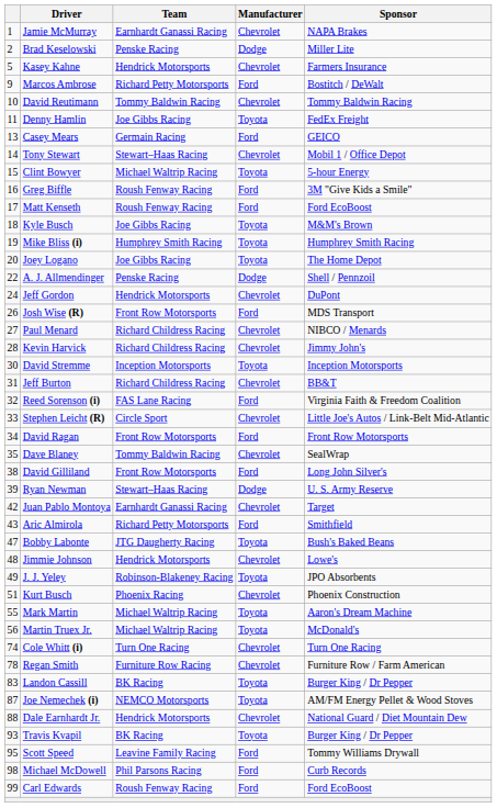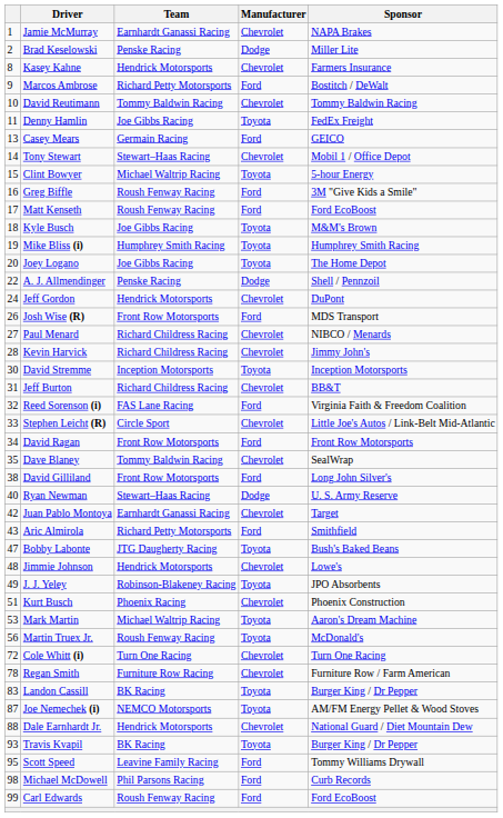 <table class="wikitable" style="font-size:95%">
 <tr>
 <th></th>
 <th>Driver</th>
 <th>Team</th>
 <th>Manufacturer</th>
 <th>Sponsor</th>
 </tr>
 <tr>
 <td>1</td>
 <td><a href='#'>Jamie McMurray</a></td>
 <td><a href='#'>Earnhardt Ganassi Racing</a></td>
 <td><a href='#'>Chevrolet</a></td>
 <td><a href='#'>NAPA Brakes</a></td>
 </tr>
 <tr>
 <td>2</td>
 <td><a href='#'>Brad Keselowski</a></td>
 <td><a href='#'>Penske Racing</a></td>
 <td><a href='#'>Dodge</a></td>
 <td><a href='#'>Miller Lite</a></td>
 </tr>
 <tr>
-<td>5</td>
+<td>8</td>
 <td><a href='#'>Kasey Kahne</a></td>
 <td><a href='#'>Hendrick Motorsports</a></td>
 <td><a href='#'>Chevrolet</a></td>
 <td><a href='#'>Farmers Insurance</a></td>
 </tr>
 <tr>
 <td>9</td>
 <td><a href='#'>Marcos Ambrose</a></td>
 <td><a href='#'>Richard Petty Motorsports</a></td>
 <td><a href='#'>Ford</a></td>
 <td><a href='#'>Bostitch</a> / <a href='#'>DeWalt</a></td>
 </tr>
 <tr>
 <td>10</td>
 <td><a href='#'>David Reutimann</a></td>
 <td><a href='#'>Tommy Baldwin Racing</a></td>
 <td><a href='#'>Chevrolet</a></td>
 <td><a href='#'>Tommy Baldwin Racing</a></td>
 </tr>
 <tr>
 <td>11</td>
 <td><a href='#'>Denny Hamlin</a></td>
 <td><a href='#'>Joe Gibbs Racing</a></td>
 <td><a href='#'>Toyota</a></td>
 <td><a href='#'>FedEx Freight</a></td>
 </tr>
 <tr>
 <td>13</td>
 <td><a href='#'>Casey Mears</a></td>
 <td><a href='#'>Germain Racing</a></td>
 <td><a href='#'>Ford</a></td>
 <td><a href='#'>GEICO</a></td>
 </tr>
 <tr>
 <td>14</td>
 <td><a href='#'>Tony Stewart</a></td>
 <td><a href='#'>Stewart–Haas Racing</a></td>
 <td><a href='#'>Chevrolet</a></td>
 <td><a href='#'>Mobil 1</a> / <a href='#'>Office Depot</a></td>
 </tr>
 <tr>
 <td>15</td>
 <td><a href='#'>Clint Bowyer</a></td>
 <td><a href='#'>Michael Waltrip Racing</a></td>
 <td><a href='#'>Toyota</a></td>
 <td><a href='#'>5-hour Energy</a></td>
 </tr>
 <tr>
 <td>16</td>
 <td><a href='#'>Greg Biffle</a></td>
 <td><a href='#'>Roush Fenway Racing</a></td>
 <td><a href='#'>Ford</a></td>
 <td><a href='#'>3M</a> "Give Kids a Smile"</td>
 </tr>
 <tr>
 <td>17</td>
 <td><a href='#'>Matt Kenseth</a></td>
 <td><a href='#'>Roush Fenway Racing</a></td>
 <td><a href='#'>Ford</a></td>
 <td><a href='#'>Ford EcoBoost</a></td>
 </tr>
 <tr>
 <td>18</td>
 <td><a href='#'>Kyle Busch</a></td>
 <td><a href='#'>Joe Gibbs Racing</a></td>
 <td><a href='#'>Toyota</a></td>
 <td><a href='#'>M&M's Brown</a></td>
 </tr>
 <tr>
 <td>19</td>
 <td><a href='#'>Mike Bliss</a> <strong>(i)</strong></td>
 <td><a href='#'>Humphrey Smith Racing</a></td>
 <td><a href='#'>Toyota</a></td>
 <td><a href='#'>Humphrey Smith Racing</a></td>
 </tr>
 <tr>
 <td>20</td>
 <td><a href='#'>Joey Logano</a></td>
 <td><a href='#'>Joe Gibbs Racing</a></td>
 <td><a href='#'>Toyota</a></td>
 <td><a href='#'>The Home Depot</a></td>
 </tr>
 <tr>
 <td>22</td>
 <td><a href='#'>A. J. Allmendinger</a></td>
 <td><a href='#'>Penske Racing</a></td>
 <td><a href='#'>Dodge</a></td>
 <td><a href='#'>Shell</a> / <a href='#'>Pennzoil</a></td>
 </tr>
 <tr>
 <td>24</td>
 <td><a href='#'>Jeff Gordon</a></td>
 <td><a href='#'>Hendrick Motorsports</a></td>
 <td><a href='#'>Chevrolet</a></td>
 <td><a href='#'>DuPont</a></td>
 </tr>
 <tr>
 <td>26</td>
 <td><a href='#'>Josh Wise</a> <strong>(R)</strong></td>
 <td><a href='#'>Front Row Motorsports</a></td>
 <td><a href='#'>Ford</a></td>
 <td>MDS Transport</td>
 </tr>
 <tr>
 <td>27</td>
 <td><a href='#'>Paul Menard</a></td>
 <td><a href='#'>Richard Childress Racing</a></td>
 <td><a href='#'>Chevrolet</a></td>
 <td>NIBCO / <a href='#'>Menards</a></td>
 </tr>
 <tr>
 <td>28</td>
 <td><a href='#'>Kevin Harvick</a></td>
 <td><a href='#'>Richard Childress Racing</a></td>
 <td><a href='#'>Chevrolet</a></td>
 <td><a href='#'>Jimmy John's</a></td>
 </tr>
 <tr>
 <td>30</td>
 <td><a href='#'>David Stremme</a></td>
 <td><a href='#'>Inception Motorsports</a></td>
 <td><a href='#'>Toyota</a></td>
 <td><a href='#'>Inception Motorsports</a></td>
 </tr>
 <tr>
 <td>31</td>
 <td><a href='#'>Jeff Burton</a></td>
 <td><a href='#'>Richard Childress Racing</a></td>
 <td><a href='#'>Chevrolet</a></td>
 <td><a href='#'>BB&T</a></td>
 </tr>
 <tr>
 <td>32</td>
 <td><a href='#'>Reed Sorenson</a> <strong>(i)</strong></td>
 <td><a href='#'>FAS Lane Racing</a></td>
 <td><a href='#'>Ford</a></td>
 <td>Virginia Faith & Freedom Coalition</td>
 </tr>
 <tr>
 <td>33</td>
 <td><a href='#'>Stephen Leicht</a> <strong>(R)</strong></td>
 <td><a href='#'>Circle Sport</a></td>
 <td><a href='#'>Chevrolet</a></td>
 <td><a href='#'>Little Joe's Autos</a> / Link-Belt Mid-Atlantic</td>
 </tr>
 <tr>
 <td>34</td>
 <td><a href='#'>David Ragan</a></td>
 <td><a href='#'>Front Row Motorsports</a></td>
 <td><a href='#'>Ford</a></td>
 <td><a href='#'>Front Row Motorsports</a></td>
 </tr>
 <tr>
 <td>35</td>
 <td><a href='#'>Dave Blaney</a></td>
 <td><a href='#'>Tommy Baldwin Racing</a></td>
 <td><a href='#'>Chevrolet</a></td>
 <td>SealWrap</td>
 </tr>
 <tr>
 <td>38</td>
 <td><a href='#'>David Gilliland</a></td>
 <td><a href='#'>Front Row Motorsports</a></td>
 <td><a href='#'>Ford</a></td>
 <td><a href='#'>Long John Silver's</a></td>
 </tr>
 <tr>
-<td>39</td>
+<td>40</td>
 <td><a href='#'>Ryan Newman</a></td>
 <td><a href='#'>Stewart–Haas Racing</a></td>
 <td><a href='#'>Dodge</a></td>
 <td><a href='#'>U. S. Army Reserve</a></td>
 </tr>
 <tr>
 <td>42</td>
 <td><a href='#'>Juan Pablo Montoya</a></td>
 <td><a href='#'>Earnhardt Ganassi Racing</a></td>
 <td><a href='#'>Chevrolet</a></td>
 <td><a href='#'>Target</a></td>
 </tr>
 <tr>
 <td>43</td>
 <td><a href='#'>Aric Almirola</a></td>
 <td><a href='#'>Richard Petty Motorsports</a></td>
 <td><a href='#'>Ford</a></td>
 <td><a href='#'>Smithfield</a></td>
 </tr>
 <tr>
 <td>47</td>
 <td><a href='#'>Bobby Labonte</a></td>
 <td><a href='#'>JTG Daugherty Racing</a></td>
 <td><a href='#'>Toyota</a></td>
 <td><a href='#'>Bush's Baked Beans</a></td>
 </tr>
 <tr>
 <td>48</td>
 <td><a href='#'>Jimmie Johnson</a></td>
 <td><a href='#'>Hendrick Motorsports</a></td>
 <td><a href='#'>Chevrolet</a></td>
 <td><a href='#'>Lowe's</a></td>
 </tr>
 <tr>
 <td>49</td>
 <td><a href='#'>J. J. Yeley</a></td>
 <td><a href='#'>Robinson-Blakeney Racing</a></td>
 <td><a href='#'>Toyota</a></td>
 <td>JPO Absorbents</td>
 </tr>
 <tr>
 <td>51</td>
 <td><a href='#'>Kurt Busch</a></td>
 <td><a href='#'>Phoenix Racing</a></td>
 <td><a href='#'>Chevrolet</a></td>
 <td>Phoenix Construction</td>
 </tr>
 <tr>
-<td>55</td>
+<td>53</td>
 <td><a href='#'>Mark Martin</a></td>
 <td><a href='#'>Michael Waltrip Racing</a></td>
 <td><a href='#'>Toyota</a></td>
 <td><a href='#'>Aaron's Dream Machine</a></td>
 </tr>
 <tr>
 <td>56</td>
 <td><a href='#'>Martin Truex Jr.</a></td>
-<td><a href='#'>Michael Waltrip Racing</a></td>
+<td><a href='#'>Roush Fenway Racing</a></td>
 <td><a href='#'>Toyota</a></td>
 <td><a href='#'>McDonald's</a></td>
 </tr>
 <tr>
-<td>74</td>
+<td>72</td>
 <td><a href='#'>Cole Whitt</a> <strong>(i)</strong></td>
 <td><a href='#'>Turn One Racing</a></td>
 <td><a href='#'>Chevrolet</a></td>
 <td><a href='#'>Turn One Racing</a></td>
 </tr>
 <tr>
 <td>78</td>
 <td><a href='#'>Regan Smith</a></td>
 <td><a href='#'>Furniture Row Racing</a></td>
 <td><a href='#'>Chevrolet</a></td>
 <td>Furniture Row / Farm American</td>
 </tr>
 <tr>
 <td>83</td>
 <td><a href='#'>Landon Cassill</a></td>
 <td><a href='#'>BK Racing</a></td>
 <td><a href='#'>Toyota</a></td>
 <td><a href='#'>Burger King</a> / <a href='#'>Dr Pepper</a></td>
 </tr>
 <tr>
 <td>87</td>
 <td><a href='#'>Joe Nemechek</a> <strong>(i)</strong></td>
 <td><a href='#'>NEMCO Motorsports</a></td>
 <td><a href='#'>Toyota</a></td>
 <td>AM/FM Energy Pellet & Wood Stoves</td>
 </tr>
 <tr>
 <td>88</td>
 <td><a href='#'>Dale Earnhardt Jr.</a></td>
 <td><a href='#'>Hendrick Motorsports</a></td>
 <td><a href='#'>Chevrolet</a></td>
 <td><a href='#'>National Guard</a> / <a href='#'>Diet Mountain Dew</a></td>
 </tr>
 <tr>
 <td>93</td>
 <td><a href='#'>Travis Kvapil</a></td>
 <td><a href='#'>BK Racing</a></td>
 <td><a href='#'>Toyota</a></td>
 <td><a href='#'>Burger King</a> / <a href='#'>Dr Pepper</a></td>
 </tr>
 <tr>
 <td>95</td>
 <td><a href='#'>Scott Speed</a></td>
 <td><a href='#'>Leavine Family Racing</a></td>
 <td><a href='#'>Ford</a></td>
 <td>Tommy Williams Drywall</td>
 </tr>
 <tr>
 <td>98</td>
 <td><a href='#'>Michael McDowell</a></td>
 <td><a href='#'>Phil Parsons Racing</a></td>
 <td><a href='#'>Ford</a></td>
 <td><a href='#'>Curb Records</a></td>
 </tr>
 <tr>
 <td>99</td>
 <td><a href='#'>Carl Edwards</a></td>
 <td><a href='#'>Roush Fenway Racing</a></td>
 <td><a href='#'>Ford</a></td>
 <td><a href='#'>Ford EcoBoost</a></td>
 </tr>
 <tr>
 <th colspan="5"></th>
 </tr>
 </table>
